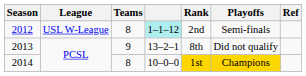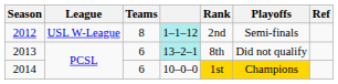 <table class="wikitable" style="text-align: center;">
 <tr>
 <th>Season</th>
 <th>League</th>
 <th>Teams</th>
 <th></th>
 <th>Rank</th>
 <th>Playoffs</th>
 <th>Ref</th>
 </tr>
 <tr>
 <td><a href='#'>2012</a></td>
 <td><a href='#'>USL W-League</a></td>
 <td>8</td>
 <td style="background: paleturquoise;">1–1–12</td>
 <td>2nd</td>
 <td>Semi-finals</td>
 <td></td>
 </tr>
 <tr>
 <td>2013</td>
 <td rowspan=2><a href='#'>PCSL</a></td>
-<td>9</td>
-<td>13–2–1</td>
+<td>6</td>
+<td style="background: paleturquoise;">13–2–1</td>
 <td>8th</td>
 <td>Did not qualify</td>
 <td></td>
 </tr>
 <tr>
 <td>2014</td>
-<td>8</td>
+<td>6</td>
 <td>10–0–0</td>
 <td style="background:gold;">1st</td>
 <td style="background:gold;">Champions</td>
 <td></td>
 </tr>
 </table>
